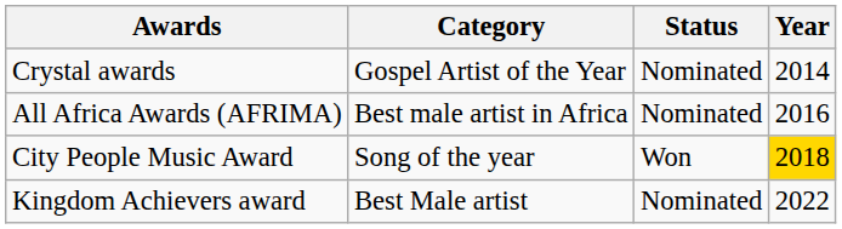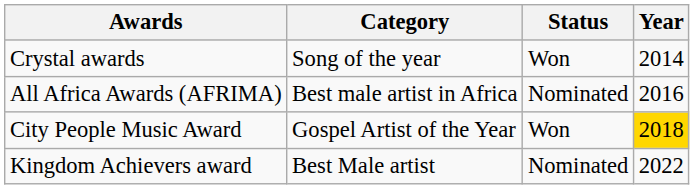 <table class="wikitable">
 <tr>
 <th>Awards</th>
 <th>Category</th>
 <th>Status</th>
 <th>Year</th>
 </tr>
 <tr>
 <td>Crystal awards</td>
-<td>Gospel Artist of the Year</td>
-<td>Nominated</td>
+<td>Song of the year</td>
+<td>Won</td>
 <td>2014</td>
 </tr>
 <tr>
 <td>All Africa Awards (AFRIMA)</td>
 <td>Best male artist in Africa</td>
 <td>Nominated</td>
 <td>2016</td>
 </tr>
 <tr>
 <td>City People Music Award</td>
-<td>Song of the year</td>
+<td>Gospel Artist of the Year</td>
 <td>Won</td>
 <td style="background: gold;">2018</td>
 </tr>
 <tr>
 <td>Kingdom Achievers award</td>
 <td>Best Male artist</td>
 <td>Nominated</td>
 <td>2022</td>
 </tr>
 </table>
